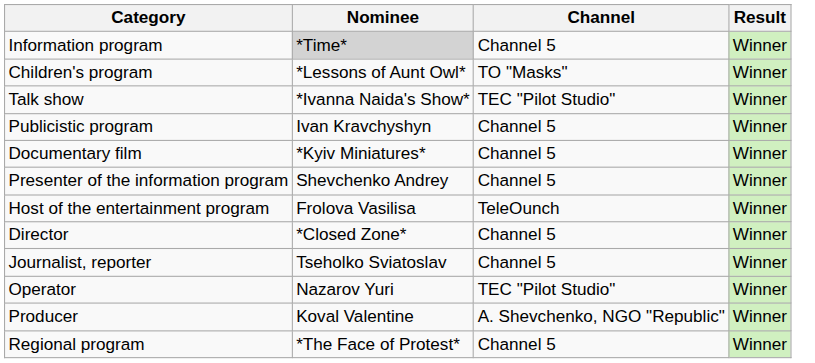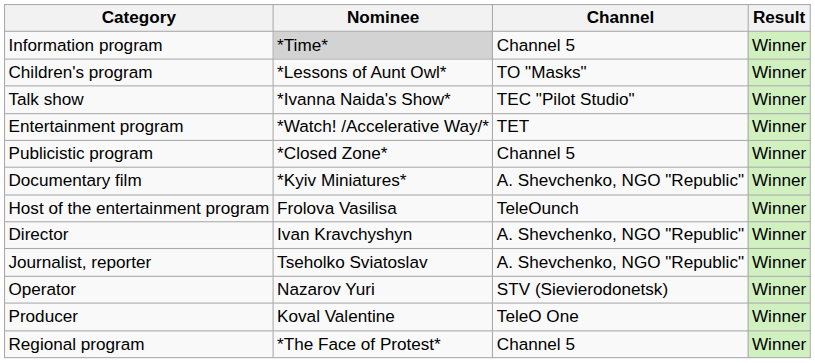 <table class="wikitable sortable">
 <tr>
 <th>Category</th>
 <th>Nominee</th>
 <th>Channel</th>
 <th>Result</th>
 </tr>
 <tr>
 <td>Information program</td>
 <td style="background: lightgrey;">*Time*</td>
 <td>Channel 5</td>
 <td style="background:#d0f0c0;">Winner</td>
 </tr>
 <tr>
 <td>Children's program</td>
 <td>*Lessons of Aunt Owl*</td>
 <td>TO "Masks"</td>
 <td style="background:#d0f0c0;">Winner</td>
 </tr>
 <tr>
 <td>Talk show</td>
 <td>*Ivanna Naida's Show*</td>
 <td>TEC "Pilot Studio"</td>
 <td style="background:#d0f0c0;">Winner</td>
 </tr>
 <tr>
+<td>Entertainment program</td>
+<td>*Watch! /Accelerative Way/*</td>
+<td>TET</td>
+<td style="background:#d0f0c0;">Winner</td>
+</tr>
+<tr>
 <td>Publicistic program</td>
-<td>Ivan Kravchyshyn</td>
+<td>*Closed Zone*</td>
 <td>Channel 5</td>
 <td style="background:#d0f0c0;">Winner</td>
 </tr>
 <tr>
 <td>Documentary film</td>
 <td>*Kyiv Miniatures*</td>
-<td>Channel 5</td>
-<td style="background:#d0f0c0;">Winner</td>
-</tr>
-<tr>
-<td>Presenter of the information program</td>
-<td>Shevchenko Andrey</td>
-<td>Channel 5</td>
+<td>A. Shevchenko, NGO "Republic"</td>
 <td style="background:#d0f0c0;">Winner</td>
 </tr>
 <tr>
 <td>Host of the entertainment program</td>
 <td>Frolova Vasilisa</td>
 <td>TeleOunch</td>
 <td style="background:#d0f0c0;">Winner</td>
 </tr>
 <tr>
 <td>Director</td>
-<td>*Closed Zone*</td>
-<td>Channel 5</td>
+<td>Ivan Kravchyshyn</td>
+<td>A. Shevchenko, NGO "Republic"</td>
 <td style="background:#d0f0c0;">Winner</td>
 </tr>
 <tr>
 <td>Journalist, reporter</td>
 <td>Tseholko Sviatoslav</td>
-<td>Channel 5</td>
+<td>A. Shevchenko, NGO "Republic"</td>
 <td style="background:#d0f0c0;">Winner</td>
 </tr>
 <tr>
 <td>Operator</td>
 <td>Nazarov Yuri</td>
-<td>TEC "Pilot Studio"</td>
+<td>STV (Sievierodonetsk)</td>
 <td style="background:#d0f0c0;">Winner</td>
 </tr>
 <tr>
 <td>Producer</td>
 <td>Koval Valentine</td>
-<td>A. Shevchenko, NGO "Republic"</td>
+<td>TeleO One</td>
 <td style="background:#d0f0c0;">Winner</td>
 </tr>
 <tr>
 <td>Regional program</td>
 <td>*The Face of Protest*</td>
 <td>Channel 5</td>
 <td style="background:#d0f0c0;">Winner</td>
 </tr>
 </table>
